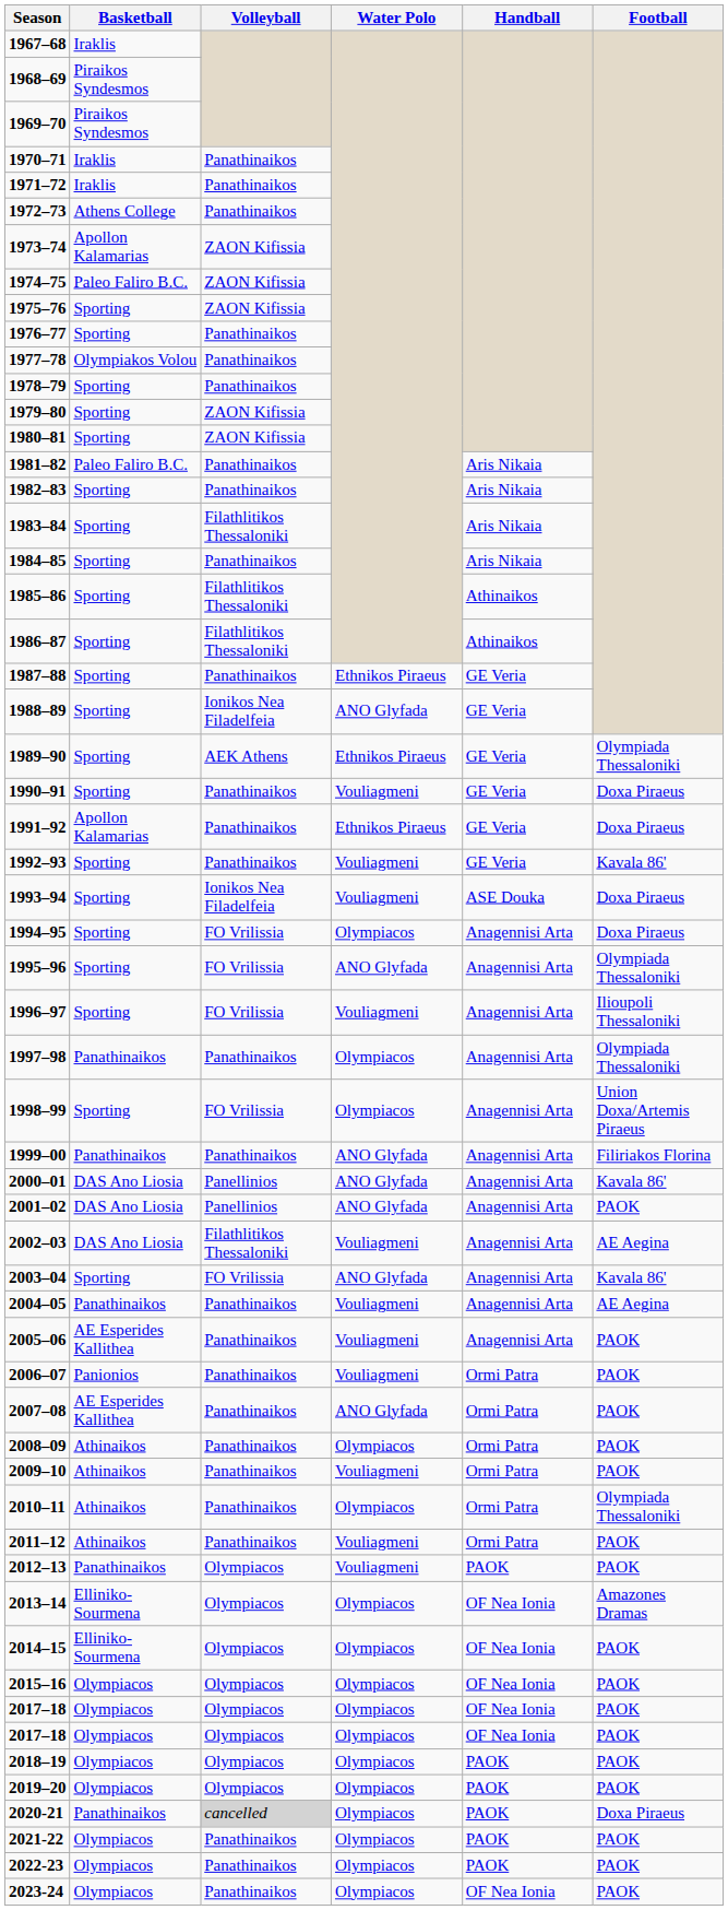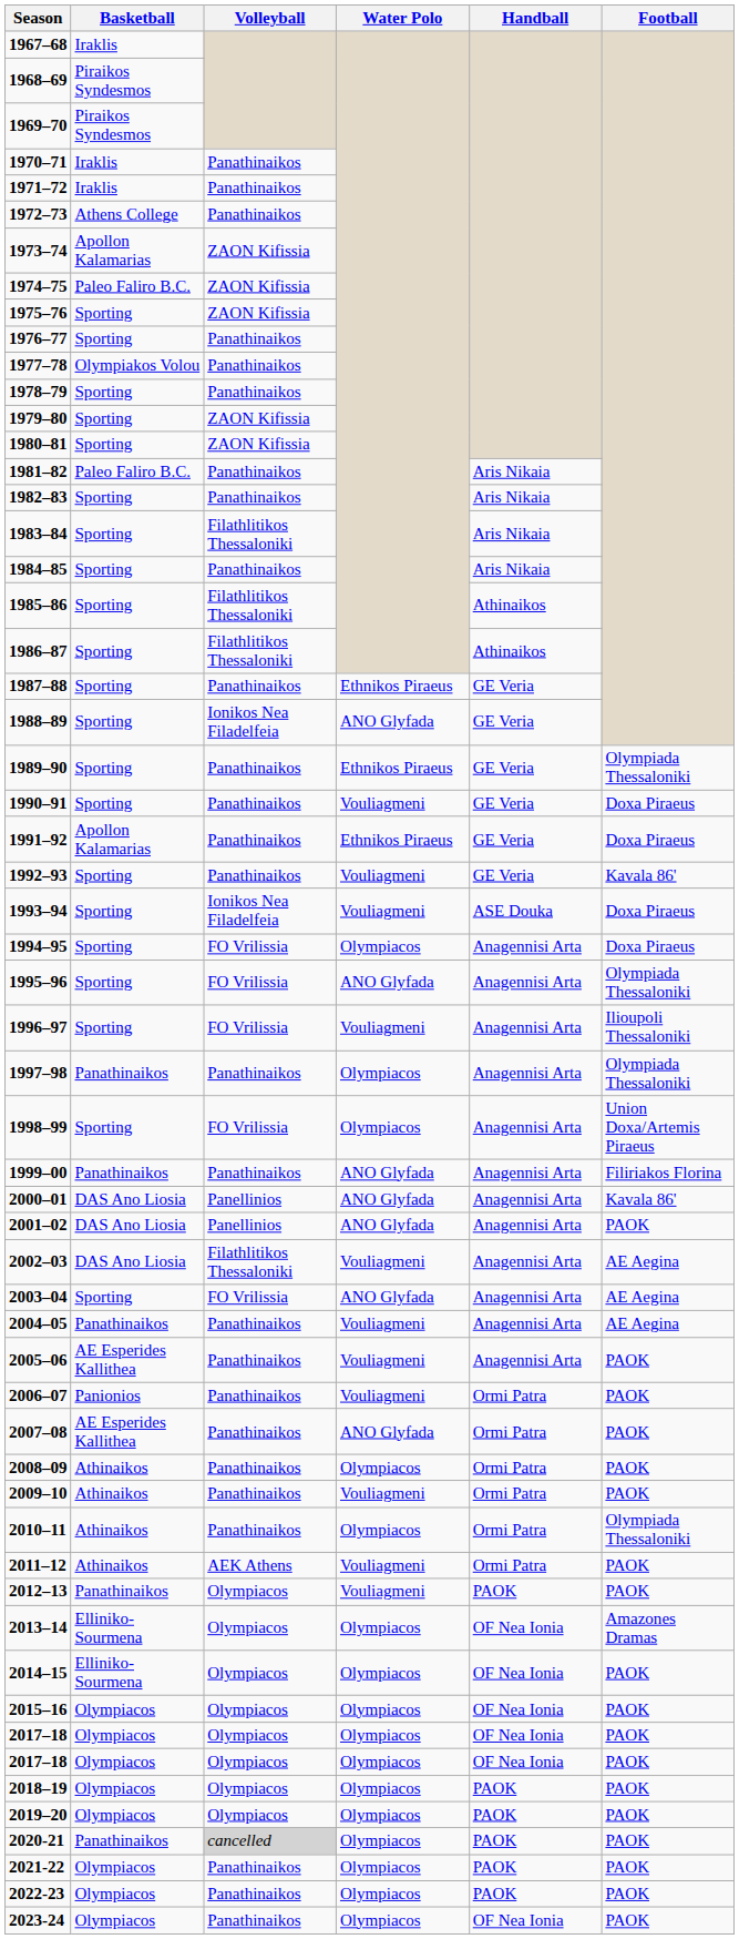 <table class="wikitable">
 <tr>
 <th>Season</th>
 <th width="120"><a href='#'>Basketball</a></th>
 <th width="120"><a href='#'>Volleyball</a></th>
 <th width="120"><a href='#'>Water Polo</a></th>
 <th width="120"><a href='#'>Handball</a></th>
 <th width="120"><a href='#'>Football</a></th>
 </tr>
 <tr>
 <td><strong>1967–68</strong></td>
 <td><a href='#'>Iraklis</a></td>
 <td rowspan="3" bgcolor="E3DAC9"></td>
 <td rowspan="20" bgcolor="E3DAC9"></td>
 <td rowspan="14" bgcolor="E3DAC9"></td>
 <td rowspan="22" bgcolor="E3DAC9"></td>
 </tr>
 <tr>
 <td><strong>1968–69</strong></td>
 <td><a href='#'>Piraikos Syndesmos</a></td>
 </tr>
 <tr>
 <td><strong>1969–70</strong></td>
 <td><a href='#'>Piraikos Syndesmos</a></td>
 </tr>
 <tr>
 <td><strong> 1970–71</strong></td>
 <td><a href='#'>Iraklis</a></td>
 <td><a href='#'>Panathinaikos</a></td>
 </tr>
 <tr>
 <td><strong>1971–72</strong></td>
 <td><a href='#'>Iraklis</a></td>
 <td><a href='#'>Panathinaikos</a></td>
 </tr>
 <tr>
 <td><strong>1972–73</strong></td>
 <td><a href='#'>Athens College</a></td>
 <td><a href='#'>Panathinaikos</a></td>
 </tr>
 <tr>
 <td><strong>1973–74</strong></td>
 <td><a href='#'>Apollon Kalamarias</a></td>
 <td><a href='#'>ZAON Kifissia</a></td>
 </tr>
 <tr>
 <td><strong>1974–75</strong></td>
 <td><a href='#'>Paleo Faliro B.C.</a></td>
 <td><a href='#'>ZAON Kifissia</a></td>
 </tr>
 <tr>
 <td><strong>1975–76</strong></td>
 <td><a href='#'>Sporting</a></td>
 <td><a href='#'>ZAON Kifissia</a></td>
 </tr>
 <tr>
 <td><strong>1976–77</strong></td>
 <td><a href='#'>Sporting</a></td>
 <td><a href='#'>Panathinaikos</a></td>
 </tr>
 <tr>
 <td><strong>1977–78</strong></td>
 <td><a href='#'>Olympiakos Volou</a></td>
 <td><a href='#'>Panathinaikos</a></td>
 </tr>
 <tr>
 <td><strong>1978–79</strong></td>
 <td><a href='#'>Sporting</a></td>
 <td><a href='#'>Panathinaikos</a></td>
 </tr>
 <tr>
 <td><strong>1979–80</strong></td>
 <td><a href='#'>Sporting</a></td>
 <td><a href='#'>ZAON Kifissia</a></td>
 </tr>
 <tr>
 <td><strong>1980–81</strong></td>
 <td><a href='#'>Sporting</a></td>
 <td><a href='#'>ZAON Kifissia</a></td>
 </tr>
 <tr>
 <td><strong>1981–82</strong></td>
 <td><a href='#'>Paleo Faliro B.C.</a></td>
 <td><a href='#'>Panathinaikos</a></td>
 <td><a href='#'>Aris Nikaia</a></td>
 </tr>
 <tr>
 <td><strong>1982–83</strong></td>
 <td><a href='#'>Sporting</a></td>
 <td><a href='#'>Panathinaikos</a></td>
 <td><a href='#'>Aris Nikaia</a></td>
 </tr>
 <tr>
 <td><strong>1983–84</strong></td>
 <td><a href='#'>Sporting</a></td>
 <td><a href='#'>Filathlitikos Thessaloniki</a></td>
 <td><a href='#'>Aris Nikaia</a></td>
 </tr>
 <tr>
 <td><strong>1984–85</strong></td>
 <td><a href='#'>Sporting</a></td>
 <td><a href='#'>Panathinaikos</a></td>
 <td><a href='#'>Aris Nikaia</a></td>
 </tr>
 <tr>
 <td><strong>1985–86</strong></td>
 <td><a href='#'>Sporting</a></td>
 <td><a href='#'>Filathlitikos Thessaloniki</a></td>
 <td><a href='#'>Athinaikos</a></td>
 </tr>
 <tr>
 <td><strong>1986–87</strong></td>
 <td><a href='#'>Sporting</a></td>
 <td><a href='#'>Filathlitikos Thessaloniki</a></td>
 <td><a href='#'>Athinaikos</a></td>
 </tr>
 <tr>
 <td><strong>1987–88</strong></td>
 <td><a href='#'>Sporting</a></td>
 <td><a href='#'>Panathinaikos</a></td>
 <td><a href='#'>Ethnikos Piraeus</a></td>
 <td><a href='#'>GE Veria</a></td>
 </tr>
 <tr>
 <td><strong>1988–89</strong></td>
 <td><a href='#'>Sporting</a></td>
 <td><a href='#'>Ionikos Nea Filadelfeia</a></td>
 <td><a href='#'>ANO Glyfada</a></td>
 <td><a href='#'>GE Veria</a></td>
 </tr>
 <tr>
 <td><strong>1989–90</strong></td>
 <td><a href='#'>Sporting</a></td>
-<td><a href='#'>AEK Athens</a></td>
+<td><a href='#'>Panathinaikos</a></td>
 <td><a href='#'>Ethnikos Piraeus</a></td>
 <td><a href='#'>GE Veria</a></td>
 <td><a href='#'>Olympiada Thessaloniki</a></td>
 </tr>
 <tr>
 <td><strong>1990–91</strong></td>
 <td><a href='#'>Sporting</a></td>
 <td><a href='#'>Panathinaikos</a></td>
 <td><a href='#'>Vouliagmeni</a></td>
 <td><a href='#'>GE Veria</a></td>
 <td><a href='#'>Doxa Piraeus</a></td>
 </tr>
 <tr>
 <td><strong>1991–92</strong></td>
 <td><a href='#'>Apollon Kalamarias</a></td>
 <td><a href='#'>Panathinaikos</a></td>
 <td><a href='#'>Ethnikos Piraeus</a></td>
 <td><a href='#'>GE Veria</a></td>
 <td><a href='#'>Doxa Piraeus</a></td>
 </tr>
 <tr>
 <td><strong>1992–93</strong></td>
 <td><a href='#'>Sporting</a></td>
 <td><a href='#'>Panathinaikos</a></td>
 <td><a href='#'>Vouliagmeni</a></td>
 <td><a href='#'>GE Veria</a></td>
 <td><a href='#'>Kavala 86'</a></td>
 </tr>
 <tr>
 <td><strong>1993–94</strong></td>
 <td><a href='#'>Sporting</a></td>
 <td><a href='#'>Ionikos Nea Filadelfeia</a></td>
 <td><a href='#'>Vouliagmeni</a></td>
 <td><a href='#'>ASE Douka</a></td>
 <td><a href='#'>Doxa Piraeus</a></td>
 </tr>
 <tr>
 <td><strong>1994–95</strong></td>
 <td><a href='#'>Sporting</a></td>
 <td><a href='#'>FO Vrilissia</a></td>
 <td><a href='#'>Olympiacos</a></td>
 <td><a href='#'>Anagennisi Arta</a></td>
 <td><a href='#'>Doxa Piraeus</a></td>
 </tr>
 <tr>
 <td><strong>1995–96</strong></td>
 <td><a href='#'>Sporting</a></td>
 <td><a href='#'>FO Vrilissia</a></td>
 <td><a href='#'>ANO Glyfada</a></td>
 <td><a href='#'>Anagennisi Arta</a></td>
 <td><a href='#'>Olympiada Thessaloniki</a></td>
 </tr>
 <tr>
 <td><strong>1996–97</strong></td>
 <td><a href='#'>Sporting</a></td>
 <td><a href='#'>FO Vrilissia</a></td>
 <td><a href='#'>Vouliagmeni</a></td>
 <td><a href='#'>Anagennisi Arta</a></td>
 <td><a href='#'>Ilioupoli Thessaloniki</a></td>
 </tr>
 <tr>
 <td><strong>1997–98</strong></td>
 <td><a href='#'>Panathinaikos</a></td>
 <td><a href='#'>Panathinaikos</a></td>
 <td><a href='#'>Olympiacos</a></td>
 <td><a href='#'>Anagennisi Arta</a></td>
 <td><a href='#'>Olympiada Thessaloniki</a></td>
 </tr>
 <tr>
 <td><strong>1998–99</strong></td>
 <td><a href='#'>Sporting</a></td>
 <td><a href='#'>FO Vrilissia</a></td>
 <td><a href='#'>Olympiacos</a></td>
 <td><a href='#'>Anagennisi Arta</a></td>
 <td><a href='#'>Union Doxa/Artemis Piraeus</a></td>
 </tr>
 <tr>
 <td><strong>1999–00</strong></td>
 <td><a href='#'>Panathinaikos</a></td>
 <td><a href='#'>Panathinaikos</a></td>
 <td><a href='#'>ANO Glyfada</a></td>
 <td><a href='#'>Anagennisi Arta</a></td>
 <td><a href='#'>Filiriakos Florina</a></td>
 </tr>
 <tr>
 <td><strong>2000–01</strong></td>
 <td><a href='#'>DAS Ano Liosia</a></td>
 <td><a href='#'>Panellinios</a></td>
 <td><a href='#'>ANO Glyfada</a></td>
 <td><a href='#'>Anagennisi Arta</a></td>
 <td><a href='#'>Kavala 86'</a></td>
 </tr>
 <tr>
 <td><strong>2001–02</strong></td>
 <td><a href='#'>DAS Ano Liosia</a></td>
 <td><a href='#'>Panellinios</a></td>
 <td><a href='#'>ANO Glyfada</a></td>
 <td><a href='#'>Anagennisi Arta</a></td>
 <td><a href='#'>PAOK</a></td>
 </tr>
 <tr>
 <td><strong>2002–03</strong></td>
 <td><a href='#'>DAS Ano Liosia</a></td>
 <td><a href='#'>Filathlitikos Thessaloniki</a></td>
 <td><a href='#'>Vouliagmeni</a></td>
 <td><a href='#'>Anagennisi Arta</a></td>
 <td><a href='#'>AE Aegina</a></td>
 </tr>
 <tr>
 <td><strong>2003–04</strong></td>
 <td><a href='#'>Sporting</a></td>
 <td><a href='#'>FO Vrilissia</a></td>
 <td><a href='#'>ANO Glyfada</a></td>
 <td><a href='#'>Anagennisi Arta</a></td>
-<td><a href='#'>Kavala 86'</a></td>
+<td><a href='#'>AE Aegina</a></td>
 </tr>
 <tr>
 <td><strong>2004–05</strong></td>
 <td><a href='#'>Panathinaikos</a></td>
 <td><a href='#'>Panathinaikos</a></td>
 <td><a href='#'>Vouliagmeni</a></td>
 <td><a href='#'>Anagennisi Arta</a></td>
 <td><a href='#'>AE Aegina</a></td>
 </tr>
 <tr>
 <td><strong>2005–06</strong></td>
 <td><a href='#'>AE Esperides Kallithea</a></td>
 <td><a href='#'>Panathinaikos</a></td>
 <td><a href='#'>Vouliagmeni</a></td>
 <td><a href='#'>Anagennisi Arta</a></td>
 <td><a href='#'>PAOK</a></td>
 </tr>
 <tr>
 <td><strong>2006–07</strong></td>
 <td><a href='#'>Panionios</a></td>
 <td><a href='#'>Panathinaikos</a></td>
 <td><a href='#'>Vouliagmeni</a></td>
 <td><a href='#'>Ormi Patra</a></td>
 <td><a href='#'>PAOK</a></td>
 </tr>
 <tr>
 <td><strong>2007–08</strong></td>
 <td><a href='#'>AE Esperides Kallithea</a></td>
 <td><a href='#'>Panathinaikos</a></td>
 <td><a href='#'>ANO Glyfada</a></td>
 <td><a href='#'>Ormi Patra</a></td>
 <td><a href='#'>PAOK</a></td>
 </tr>
 <tr>
 <td><strong>2008–09</strong></td>
 <td><a href='#'>Athinaikos</a></td>
 <td><a href='#'>Panathinaikos</a></td>
 <td><a href='#'>Olympiacos</a></td>
 <td><a href='#'>Ormi Patra</a></td>
 <td><a href='#'>PAOK</a></td>
 </tr>
 <tr>
 <td><strong>2009–10</strong></td>
 <td><a href='#'>Athinaikos</a></td>
 <td><a href='#'>Panathinaikos</a></td>
 <td><a href='#'>Vouliagmeni</a></td>
 <td><a href='#'>Ormi Patra</a></td>
 <td><a href='#'>PAOK</a></td>
 </tr>
 <tr>
 <td><strong>2010–11</strong></td>
 <td><a href='#'>Athinaikos</a></td>
 <td><a href='#'>Panathinaikos</a></td>
 <td><a href='#'>Olympiacos</a></td>
 <td><a href='#'>Ormi Patra</a></td>
 <td><a href='#'>Olympiada Thessaloniki</a></td>
 </tr>
 <tr>
 <td><strong>2011–12</strong></td>
 <td><a href='#'>Athinaikos</a></td>
-<td><a href='#'>Panathinaikos</a></td>
+<td><a href='#'>AEK Athens</a></td>
 <td><a href='#'>Vouliagmeni</a></td>
 <td><a href='#'>Ormi Patra</a></td>
 <td><a href='#'>PAOK</a></td>
 </tr>
 <tr>
 <td><strong>2012–13</strong></td>
 <td><a href='#'>Panathinaikos</a></td>
 <td><a href='#'>Olympiacos</a></td>
 <td><a href='#'>Vouliagmeni</a></td>
 <td><a href='#'>PAOK</a></td>
 <td><a href='#'>PAOK</a></td>
 </tr>
 <tr>
 <td><strong>2013–14</strong></td>
 <td><a href='#'>Elliniko-Sourmena</a></td>
 <td><a href='#'>Olympiacos</a></td>
 <td><a href='#'>Olympiacos</a></td>
 <td><a href='#'>OF Nea Ionia</a></td>
 <td><a href='#'>Amazones Dramas</a></td>
 </tr>
 <tr>
 <td><strong>2014–15</strong></td>
 <td><a href='#'>Elliniko-Sourmena</a></td>
 <td><a href='#'>Olympiacos</a></td>
 <td><a href='#'>Olympiacos</a></td>
 <td><a href='#'>OF Nea Ionia</a></td>
 <td><a href='#'>PAOK</a></td>
 </tr>
 <tr>
 <td><strong>2015–16</strong></td>
 <td><a href='#'>Olympiacos</a></td>
 <td><a href='#'>Olympiacos</a></td>
 <td><a href='#'>Olympiacos</a></td>
 <td><a href='#'>OF Nea Ionia</a></td>
 <td><a href='#'>PAOK</a></td>
 </tr>
 <tr>
 <td><strong>2017–18</strong></td>
 <td><a href='#'>Olympiacos</a></td>
 <td><a href='#'>Olympiacos</a></td>
 <td><a href='#'>Olympiacos</a></td>
 <td><a href='#'>OF Nea Ionia</a></td>
 <td><a href='#'>PAOK</a></td>
 </tr>
 <tr>
 <td><strong>2017–18</strong></td>
 <td><a href='#'>Olympiacos</a></td>
 <td><a href='#'>Olympiacos</a></td>
 <td><a href='#'>Olympiacos</a></td>
 <td><a href='#'>OF Nea Ionia</a></td>
 <td><a href='#'>PAOK</a></td>
 </tr>
 <tr>
 <td><strong>2018–19</strong></td>
 <td><a href='#'>Olympiacos</a></td>
 <td><a href='#'>Olympiacos</a></td>
 <td><a href='#'>Olympiacos</a></td>
 <td><a href='#'>PAOK</a></td>
 <td><a href='#'>PAOK</a></td>
 </tr>
 <tr>
 <td><strong>2019–20</strong></td>
 <td><a href='#'>Olympiacos</a></td>
 <td><a href='#'>Olympiacos</a></td>
 <td><a href='#'>Olympiacos</a></td>
 <td><a href='#'>PAOK</a></td>
 <td><a href='#'>PAOK</a></td>
 </tr>
 <tr>
 <td><strong>2020-21</strong></td>
 <td><a href='#'>Panathinaikos</a></td>
 <td bgcolor="lightgrey"><em> cancelled</em></td>
 <td><a href='#'>Olympiacos</a></td>
 <td><a href='#'>PAOK</a></td>
-<td><a href='#'>Doxa Piraeus</a></td>
+<td><a href='#'>PAOK</a></td>
 </tr>
 <tr>
 <td><strong>2021-22</strong></td>
 <td><a href='#'>Olympiacos</a></td>
 <td><a href='#'>Panathinaikos</a></td>
 <td><a href='#'>Olympiacos</a></td>
 <td><a href='#'>PAOK</a></td>
 <td><a href='#'>PAOK</a></td>
 </tr>
 <tr>
 <td><strong>2022-23</strong></td>
 <td><a href='#'>Olympiacos</a></td>
 <td><a href='#'>Panathinaikos</a></td>
 <td><a href='#'>Olympiacos</a></td>
 <td><a href='#'>PAOK</a></td>
 <td><a href='#'>PAOK</a></td>
 </tr>
 <tr>
 <td><strong>2023-24</strong></td>
 <td><a href='#'>Olympiacos</a></td>
 <td><a href='#'>Panathinaikos</a></td>
 <td><a href='#'>Olympiacos</a></td>
 <td><a href='#'>OF Nea Ionia</a></td>
 <td><a href='#'>PAOK</a></td>
 </tr>
 </table>
